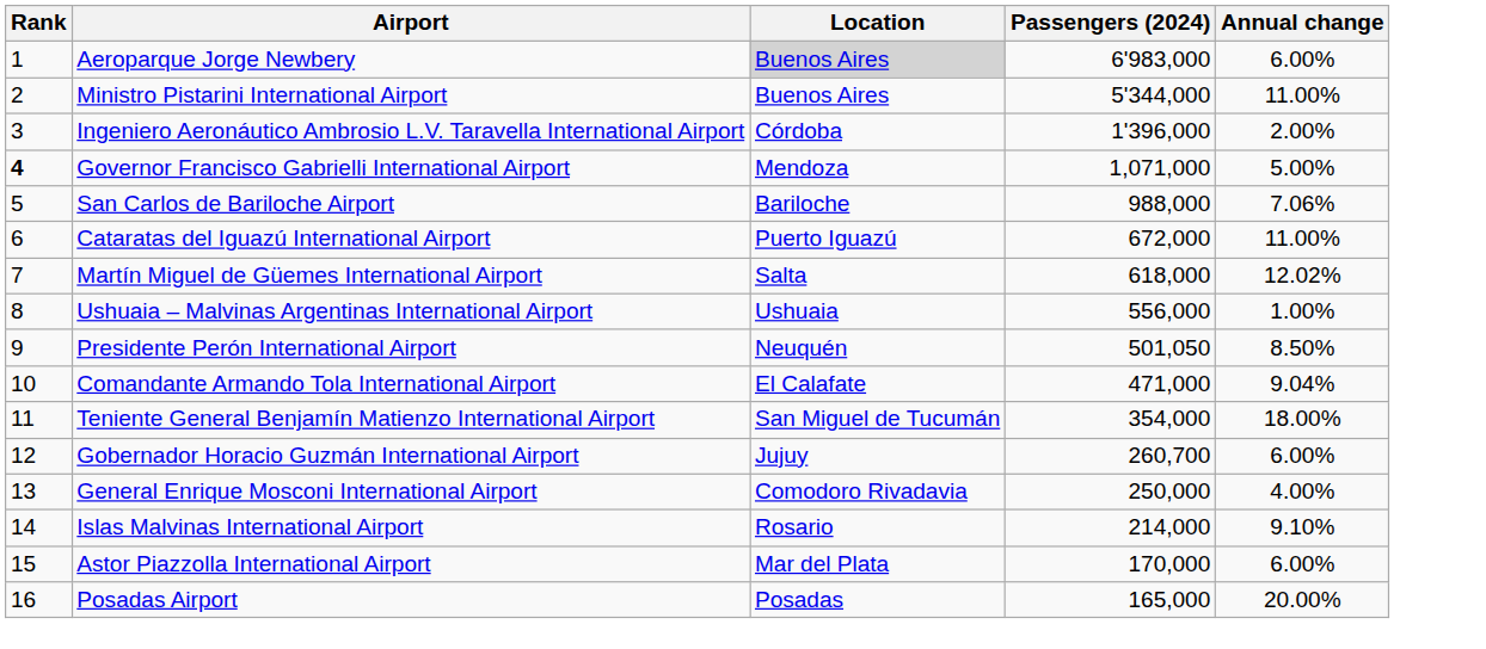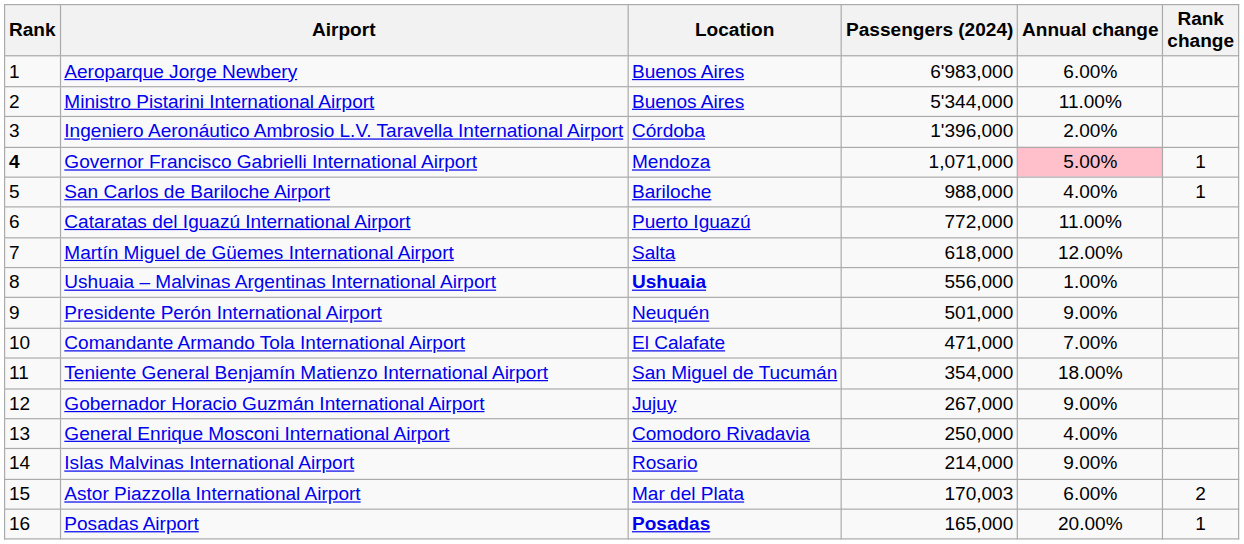 <table class="wikitable sortable">
 <tr>
 <th>Rank</th>
 <th>Airport</th>
 <th>Location</th>
 <th>Passengers (2024)</th>
 <th>Annual change</th>
+<th>Rank<br>change</th>
 </tr>
 <tr>
 <td>1</td>
 <td><a href='#'>Aeroparque Jorge Newbery</a></td>
-<td style="background: lightgrey;"><a href='#'>Buenos Aires</a></td>
+<td><a href='#'>Buenos Aires</a></td>
 <td style="text-align:right;">6'983,000</td>
 <td style="text-align:center;">6.00%</td>
+<td style="text-align:center;"></td>
 </tr>
 <tr>
 <td>2</td>
 <td><a href='#'>Ministro Pistarini International Airport</a></td>
 <td><a href='#'>Buenos Aires</a></td>
 <td style="text-align:right;">5'344,000</td>
 <td style="text-align:center;">11.00%</td>
+<td style="text-align:center;"></td>
 </tr>
 <tr>
 <td>3</td>
 <td><a href='#'>Ingeniero Aeronáutico Ambrosio L.V. Taravella International Airport</a></td>
 <td><a href='#'>Córdoba</a></td>
 <td style="text-align:right;">1'396,000</td>
 <td style="text-align:center;">2.00%</td>
+<td style="text-align:center;"></td>
 </tr>
 <tr>
 <td><strong>4</strong></td>
 <td><a href='#'>Governor Francisco Gabrielli International Airport</a></td>
 <td><a href='#'>Mendoza</a></td>
 <td style="text-align:right;">1,071,000</td>
-<td style="text-align:center;"> 5.00%</td>
+<td style="background: pink; text-align:center;"> 5.00%</td>
+<td style="text-align:center;">1</td>
 </tr>
 <tr>
 <td>5</td>
 <td><a href='#'>San Carlos de Bariloche Airport</a></td>
 <td><a href='#'>Bariloche</a></td>
 <td style="text-align:right;">988,000</td>
-<td style="text-align:center;">7.06%</td>
+<td style="text-align:center;">4.00%</td>
+<td style="text-align:center;">1</td>
 </tr>
 <tr>
 <td>6</td>
 <td><a href='#'>Cataratas del Iguazú International Airport</a></td>
 <td><a href='#'>Puerto Iguazú</a></td>
-<td style="text-align:right;">672,000</td>
+<td style="text-align:right;">772,000</td>
 <td style="text-align:center;">11.00%</td>
+<td style="text-align:center;"></td>
 </tr>
 <tr>
 <td>7</td>
 <td><a href='#'>Martín Miguel de Güemes International Airport</a></td>
 <td><a href='#'>Salta</a></td>
 <td style="text-align:right;">618,000</td>
-<td style="text-align:center;">12.02%</td>
+<td style="text-align:center;">12.00%</td>
+<td style="text-align:center;"></td>
 </tr>
 <tr>
 <td>8</td>
 <td><a href='#'>Ushuaia – Malvinas Argentinas International Airport</a></td>
-<td><a href='#'>Ushuaia</a></td>
+<td><strong><a href='#'>Ushuaia</a></strong></td>
 <td style="text-align:right;">556,000</td>
 <td style="text-align:center;">1.00%</td>
+<td style="text-align:center;"></td>
 </tr>
 <tr>
 <td>9</td>
 <td><a href='#'>Presidente Perón International Airport</a></td>
 <td><a href='#'>Neuquén</a></td>
-<td style="text-align:right;">501,050</td>
-<td style="text-align:center;">8.50%</td>
+<td style="text-align:right;">501,000</td>
+<td style="text-align:center;">9.00%</td>
+<td style="text-align:center;"></td>
 </tr>
 <tr>
 <td>10</td>
 <td><a href='#'>Comandante Armando Tola International Airport</a></td>
 <td><a href='#'>El Calafate</a></td>
 <td style="text-align:right;">471,000</td>
-<td style="text-align:center;">9.04%</td>
+<td style="text-align:center;">7.00%</td>
+<td style="text-align:center;"></td>
 </tr>
 <tr>
 <td>11</td>
 <td><a href='#'>Teniente General Benjamín Matienzo International Airport</a></td>
 <td><a href='#'>San Miguel de Tucumán</a></td>
 <td style="text-align:right;">354,000</td>
 <td style="text-align:center;">18.00%</td>
+<td style="text-align:center;"></td>
 </tr>
 <tr>
 <td>12</td>
 <td><a href='#'>Gobernador Horacio Guzmán International Airport</a></td>
 <td><a href='#'>Jujuy</a></td>
-<td style="text-align:right;">260,700</td>
-<td style="text-align:center;">6.00%</td>
+<td style="text-align:right;">267,000</td>
+<td style="text-align:center;">9.00%</td>
+<td style="text-align:center;"></td>
 </tr>
 <tr>
 <td>13</td>
 <td><a href='#'>General Enrique Mosconi International Airport</a></td>
 <td><a href='#'>Comodoro Rivadavia</a></td>
 <td style="text-align:right;">250,000</td>
 <td style="text-align:center;">4.00%</td>
+<td style="text-align:center;"></td>
 </tr>
 <tr>
 <td>14</td>
 <td><a href='#'>Islas Malvinas International Airport</a></td>
 <td><a href='#'>Rosario</a></td>
 <td style="text-align:right;">214,000</td>
-<td style="text-align:center;">9.10%</td>
+<td style="text-align:center;">9.00%</td>
+<td style="text-align:center;"></td>
 </tr>
 <tr>
 <td>15</td>
 <td><a href='#'>Astor Piazzolla International Airport</a></td>
 <td><a href='#'>Mar del Plata</a></td>
-<td style="text-align:right;">170,000</td>
+<td style="text-align:right;">170,003</td>
 <td style="text-align:center;">6.00%</td>
+<td style="text-align:center;">2</td>
 </tr>
 <tr>
 <td>16</td>
 <td><a href='#'>Posadas Airport</a></td>
-<td><a href='#'>Posadas</a></td>
+<td><strong><a href='#'>Posadas</a></strong></td>
 <td style="text-align:right;">165,000</td>
 <td style="text-align:center;">20.00%</td>
+<td style="text-align:center;">1</td>
 </tr>
 </table>
